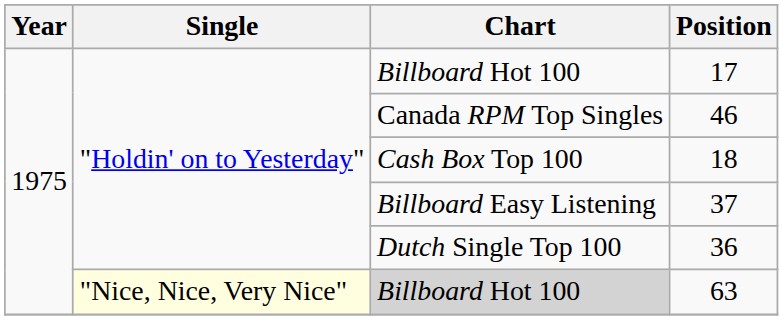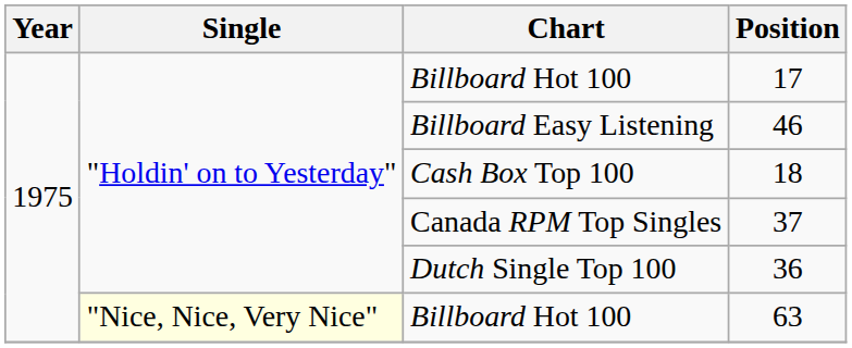 <table class="wikitable">
 <tr>
 <th>Year</th>
 <th>Single</th>
 <th>Chart</th>
 <th>Position</th>
 </tr>
 <tr>
 <td rowspan="6">1975</td>
 <td rowspan="5">"<a href='#'>Holdin' on to Yesterday</a>"</td>
 <td><em>Billboard</em> Hot 100</td>
 <td align="center">17</td>
 </tr>
 <tr>
-<td>Canada <em>RPM</em> Top Singles</td>
+<td><em>Billboard</em> Easy Listening</td>
 <td align="center">46</td>
 </tr>
 <tr>
 <td><em>Cash Box</em> Top 100</td>
 <td align="center">18</td>
 </tr>
 <tr>
-<td><em>Billboard</em> Easy Listening</td>
+<td>Canada <em>RPM</em> Top Singles</td>
 <td align="center">37</td>
 </tr>
 <tr>
 <td><em>Dutch</em> Single Top 100</td>
 <td align="center">36</td>
 </tr>
 <tr>
 <td style="background: lightyellow;">"Nice, Nice, Very Nice"</td>
-<td style="background: lightgrey;"><em>Billboard</em> Hot 100</td>
+<td><em>Billboard</em> Hot 100</td>
 <td align="center">63</td>
 </tr>
 <tr>
 </tr>
 </table>
